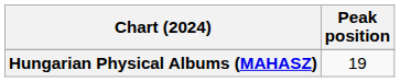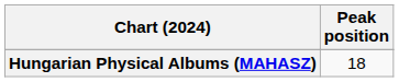 <table class="wikitable plainrowheaders" style="text-align:center;">
 <tr>
 <th scope="col">Chart (2024)</th>
 <th scope="col">Peak<br>position</th>
 </tr>
 <tr>
 </tr>
 <tr>
 <th scope="row">Hungarian Physical Albums (<a href='#'>MAHASZ</a>)</th>
-<td>19</td>
+<td>18</td>
 </tr>
 </table>
